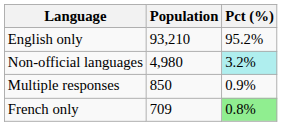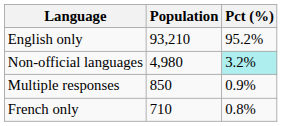 <table class="wikitable">
 <tr>
 <th>Language</th>
 <th>Population</th>
 <th>Pct (%)</th>
 </tr>
 <tr>
 <td>English only</td>
 <td>93,210</td>
 <td>95.2%</td>
 </tr>
 <tr>
 <td>Non-official languages</td>
 <td>4,980</td>
 <td style="background: paleturquoise;">3.2%</td>
 </tr>
 <tr>
 <td>Multiple responses</td>
 <td>850</td>
 <td>0.9%</td>
 </tr>
 <tr>
 <td>French only</td>
-<td>709</td>
-<td style="background: lightgreen;">0.8%</td>
+<td>710</td>
+<td>0.8%</td>
 </tr>
 </table>
